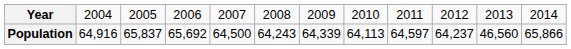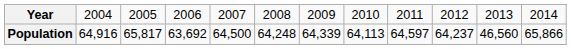 <table class="wikitable" style="margin-right:1px; text-align:center; font-size:85% !important;">
 <tr>
 <th>Year</th>
 <td>2004</td>
 <td>2005</td>
 <td>2006</td>
 <td>2007</td>
 <td>2008</td>
 <td>2009</td>
 <td>2010</td>
 <td>2011</td>
 <td>2012</td>
 <td>2013</td>
 <td>2014</td>
 </tr>
 <tr>
 <th>Population</th>
 <td>64,916</td>
-<td>65,837</td>
-<td>65,692</td>
+<td>65,817</td>
+<td>63,692</td>
 <td>64,500</td>
-<td>64,243</td>
+<td>64,248</td>
 <td>64,339</td>
 <td>64,113</td>
 <td>64,597</td>
 <td>64,237</td>
 <td>46,560</td>
 <td>65,866</td>
 </tr>
 </table>
